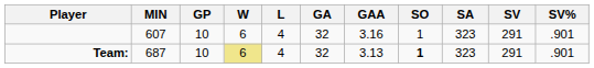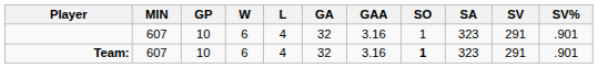 <table class="wikitable sortable" width="60%">
 <tr>
 <th bgcolor="#DDDDFF" width="10%">Player</th>
 <th width="3%" bgcolor="#DDDDFF" title="Minutes played">MIN</th>
 <th width="3%" bgcolor="#DDDDFF" title="Games played in">GP</th>
 <th width="3%" bgcolor="#DDDDFF" title="Games played in">W</th>
 <th width="3%" bgcolor="#DDDDFF"title="Games played in">L</th>
 <th width="3%" bgcolor="#DDDDFF" title="Goals against">GA</th>
 <th width="3%" bgcolor="#DDDDFF" title="Goals against average">GAA</th>
 <th width="3%" bgcolor="#DDDDFF" title="Shut-outs">SO</th>
 <th width="3%" bgcolor="#DDDDFF" title="Shots against">SA</th>
 <th width="3%" bgcolor="#DDDDFF" title="Shots saved">SV</th>
 <th width="3%" bgcolor="#DDDDFF" title="Save percentage">SV%</th>
 </tr>
 <tr align="center">
 <td align="right"></td>
 <td>607</td>
 <td>10</td>
 <td>6</td>
 <td>4</td>
 <td>32</td>
 <td>3.16</td>
 <td>1</td>
 <td>323</td>
 <td>291</td>
 <td>.901</td>
 </tr>
 <tr align="center">
 <td align="right"><strong>Team:</strong></td>
-<td>687</td>
+<td>607</td>
 <td>10</td>
-<td style="background: khaki;">6</td>
+<td>6</td>
 <td>4</td>
 <td>32</td>
-<td>3.13</td>
+<td>3.16</td>
 <td><strong>1</strong></td>
 <td>323</td>
 <td>291</td>
 <td>.901</td>
 </tr>
 </table>
